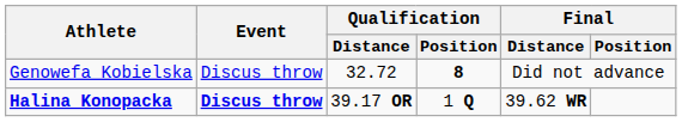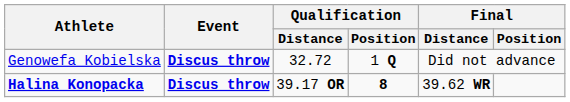 <table class=wikitable style="font-size:90%">
 <tr>
 <th rowspan="2">Athlete</th>
 <th rowspan="2">Event</th>
 <th colspan="2">Qualification</th>
 <th colspan="2">Final</th>
 </tr>
 <tr style="font-size:95%">
 <th>Distance</th>
 <th>Position</th>
 <th>Distance</th>
 <th>Position</th>
 </tr>
 <tr align=center>
 <td align=left><a href='#'>Genowefa Kobielska</a></td>
-<td align=left><a href='#'>Discus throw</a></td>
+<td align=left><strong><a href='#'>Discus throw</a></strong></td>
 <td>32.72</td>
-<td><strong>8</strong></td>
+<td>1 <strong>Q</strong></td>
 <td colspan=2>Did not advance</td>
 </tr>
 <tr align=center>
 <td align=left><strong><a href='#'>Halina Konopacka</a></strong></td>
 <td align=left><strong><a href='#'>Discus throw</a></strong></td>
 <td>39.17 <strong>OR</strong></td>
-<td>1 <strong>Q</strong></td>
+<td><strong>8</strong></td>
 <td>39.62 <strong>WR</strong></td>
 <td></td>
 </tr>
 </table>
